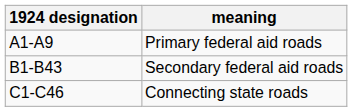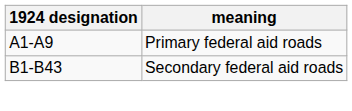 <table class="wikitable" align=right>
 <tr>
 <th>1924 designation</th>
 <th>meaning</th>
 </tr>
 <tr>
 <td>A1-A9</td>
 <td>Primary federal aid roads</td>
 </tr>
 <tr>
 <td>B1-B43</td>
 <td>Secondary federal aid roads</td>
 </tr>
-<tr>
-<td>C1-C46</td>
-<td>Connecting state roads</td>
-</tr>
 </table>
